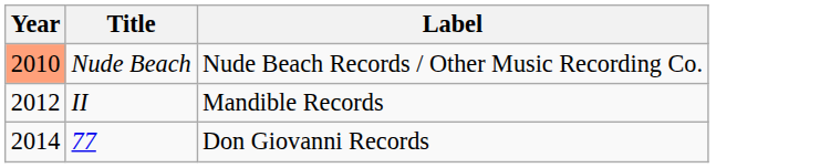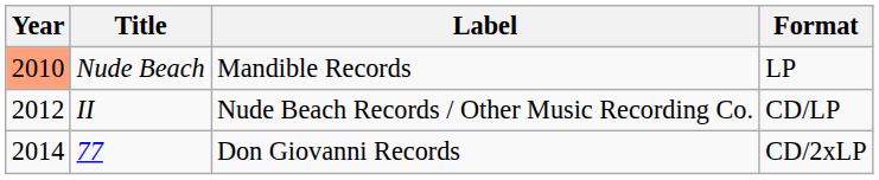 <table class="wikitable">
 <tr>
 <th>Year</th>
 <th>Title</th>
 <th>Label</th>
+<th>Format</th>
 </tr>
 <tr>
 <td style="background: lightsalmon;">2010</td>
 <td><em>Nude Beach</em></td>
-<td>Nude Beach Records / Other Music Recording Co.</td>
+<td>Mandible Records</td>
+<td>LP</td>
 </tr>
 <tr>
 <td>2012</td>
 <td><em>II</em></td>
-<td>Mandible Records</td>
+<td>Nude Beach Records / Other Music Recording Co.</td>
+<td>CD/LP</td>
 </tr>
 <tr>
 <td>2014</td>
 <td><em><a href='#'>77</a></em></td>
 <td>Don Giovanni Records</td>
+<td>CD/2xLP</td>
 </tr>
 </table>
